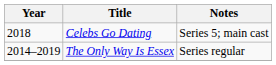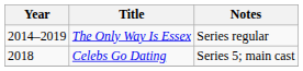 <table class="wikitable sortable">
 <tr>
 <th>Year</th>
 <th>Title</th>
 <th>Notes</th>
 </tr>
 <tr>
+<td>2014–2019</td>
+<td><em><a href='#'>The Only Way Is Essex</a></em></td>
+<td>Series regular</td>
+</tr>
+<tr>
 <td>2018</td>
 <td><em><a href='#'>Celebs Go Dating</a></em></td>
 <td>Series 5; main cast</td>
 </tr>
 <tr>
-<td>2014–2019</td>
-<td><em><a href='#'>The Only Way Is Essex</a></em></td>
-<td>Series regular</td>
-</tr>
-<tr>
 </tr>
 </table>
